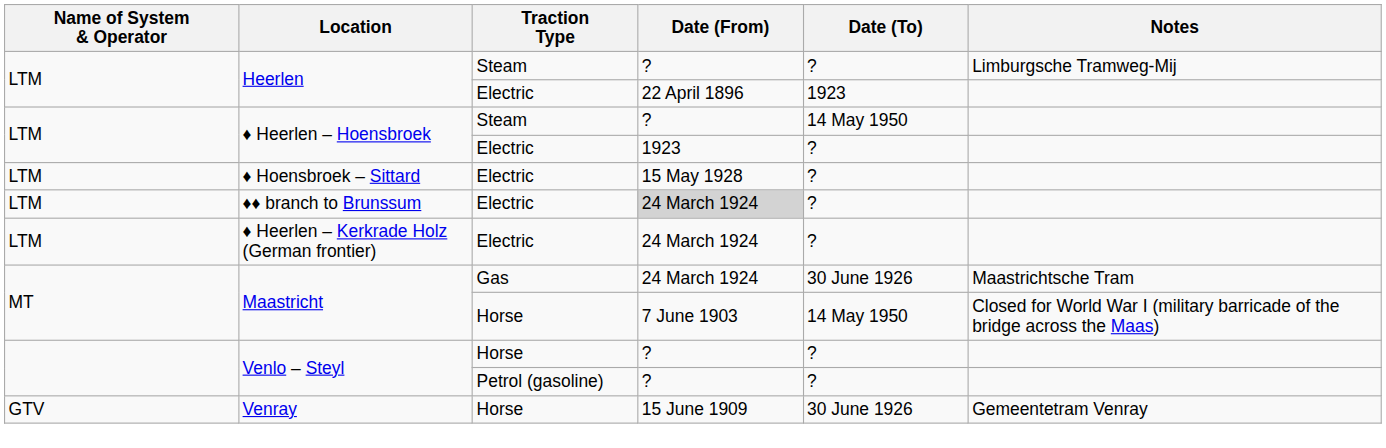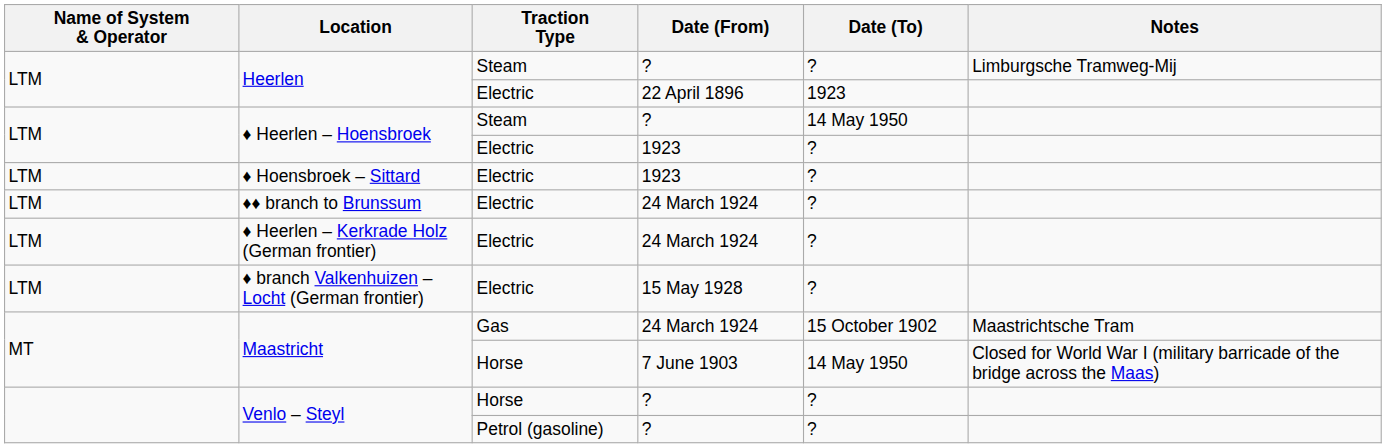 <table class="wikitable" width=100%>
 <tr>
 <th width=17%>Name of System<br>& Operator</th>
 <th width=17%>Location</th>
 <th width=12%>Traction<br>Type</th>
 <th width=12%>Date (From)</th>
 <th width=12%>Date (To)</th>
 <th width=30%>Notes</th>
 </tr>
 <tr>
 <td rowspan="2">LTM</td>
 <td rowspan="2"><a href='#'>Heerlen</a></td>
 <td>Steam</td>
 <td>?</td>
 <td>?</td>
 <td>Limburgsche Tramweg-Mij</td>
 </tr>
 <tr>
 <td>Electric</td>
 <td>22 April 1896</td>
 <td>1923</td>
 <td> </td>
 </tr>
 <tr>
 <td rowspan="2">LTM</td>
 <td rowspan="2">♦ Heerlen – <a href='#'>Hoensbroek</a></td>
 <td>Steam</td>
 <td>?</td>
 <td>14 May 1950</td>
 <td> </td>
 </tr>
 <tr>
 <td>Electric</td>
 <td>1923</td>
 <td>?</td>
 <td> </td>
 </tr>
 <tr>
 <td>LTM</td>
 <td>♦ Hoensbroek – <a href='#'>Sittard</a></td>
 <td>Electric</td>
-<td>15 May 1928</td>
+<td>1923</td>
 <td>?</td>
 <td> </td>
 </tr>
 <tr>
 <td>LTM</td>
 <td>♦♦ branch to <a href='#'>Brunssum</a></td>
 <td>Electric</td>
-<td style="background: lightgrey;">24 March 1924</td>
+<td>24 March 1924</td>
 <td>?</td>
 <td> </td>
 </tr>
 <tr>
 <td>LTM</td>
 <td>♦ Heerlen – <a href='#'>Kerkrade Holz</a> (German frontier)</td>
 <td>Electric</td>
 <td>24 March 1924</td>
 <td>?</td>
 <td> </td>
 </tr>
 <tr>
+<td>LTM</td>
+<td>♦ branch <a href='#'>Valkenhuizen</a> – <a href='#'>Locht</a> (German frontier)</td>
+<td>Electric</td>
+<td>15 May 1928</td>
+<td>?</td>
+<td> </td>
+</tr>
+<tr>
 <td rowspan="2">MT</td>
 <td rowspan="2"><a href='#'>Maastricht</a></td>
 <td>Gas</td>
 <td>24 March 1924</td>
-<td>30 June 1926</td>
+<td>15 October 1902</td>
 <td>Maastrichtsche Tram</td>
 </tr>
 <tr>
 <td>Horse</td>
 <td>7 June 1903</td>
 <td>14 May 1950</td>
 <td>Closed for World War I (military barricade of the bridge across the <a href='#'>Maas</a>)</td>
 </tr>
 <tr>
 <td rowspan="2"> </td>
 <td rowspan="2"><a href='#'>Venlo</a> – <a href='#'>Steyl</a></td>
 <td>Horse</td>
 <td>?</td>
 <td>?</td>
 <td> </td>
 </tr>
 <tr>
 <td>Petrol (gasoline)</td>
 <td>?</td>
 <td>?</td>
 <td> </td>
 </tr>
-<tr>
-<td>GTV</td>
-<td><a href='#'>Venray</a></td>
-<td>Horse</td>
-<td>15 June 1909</td>
-<td>30 June 1926</td>
-<td>Gemeentetram Venray</td>
-</tr>
 </table>
